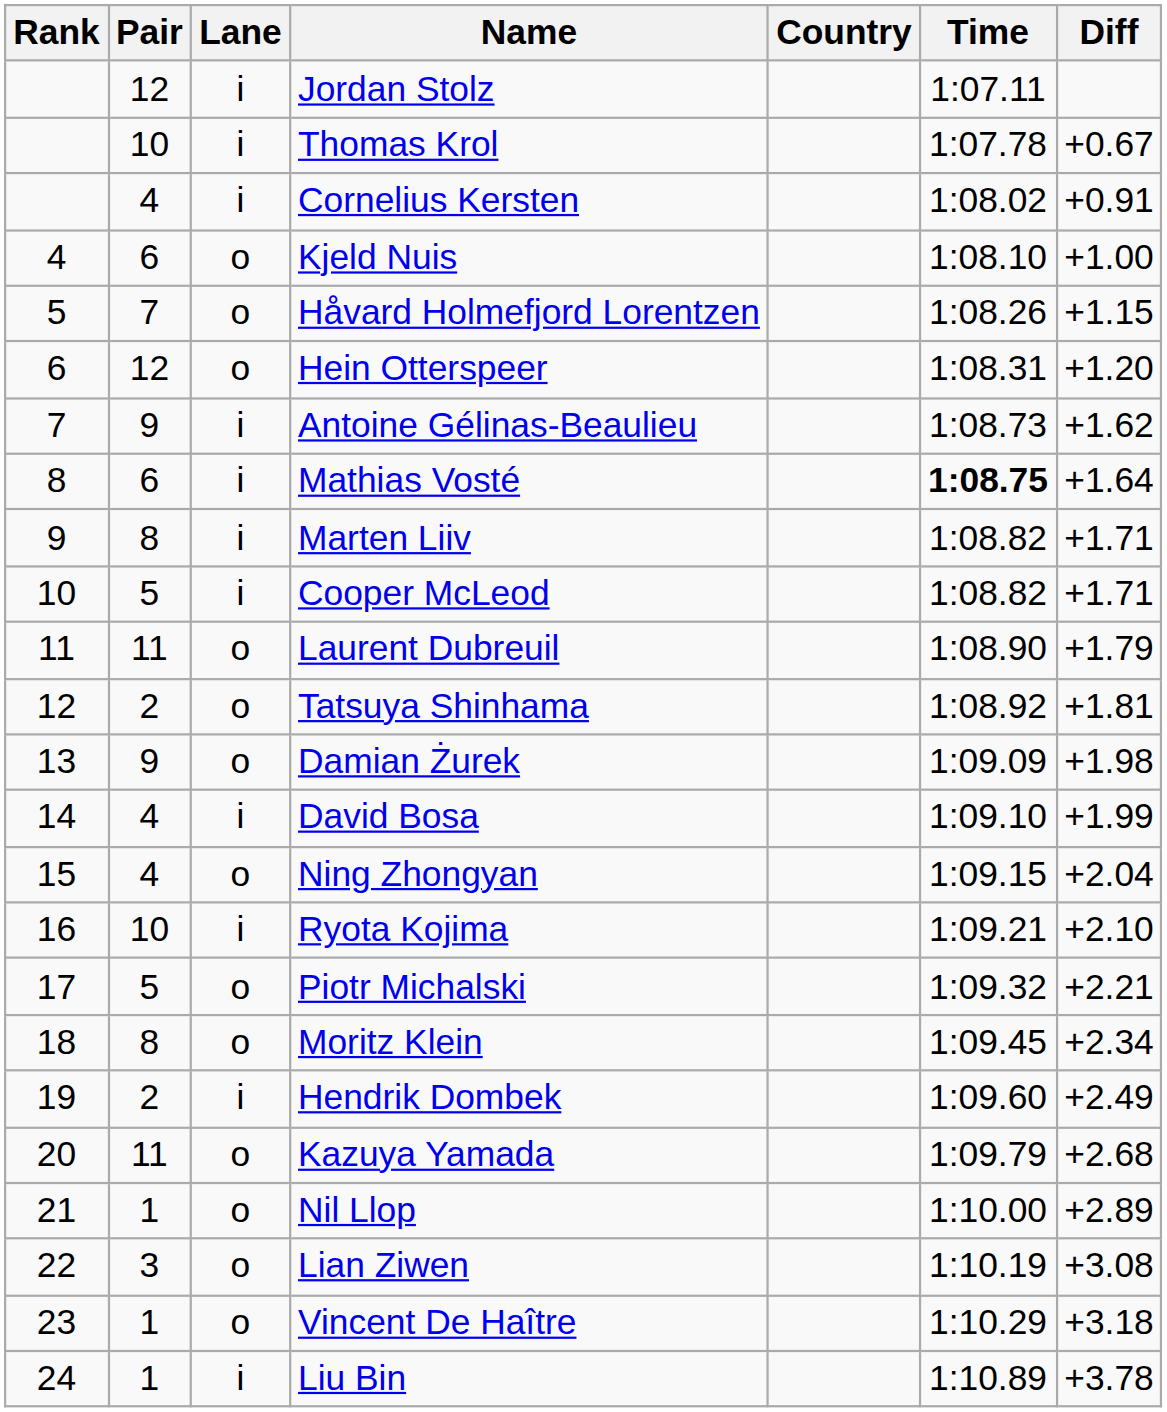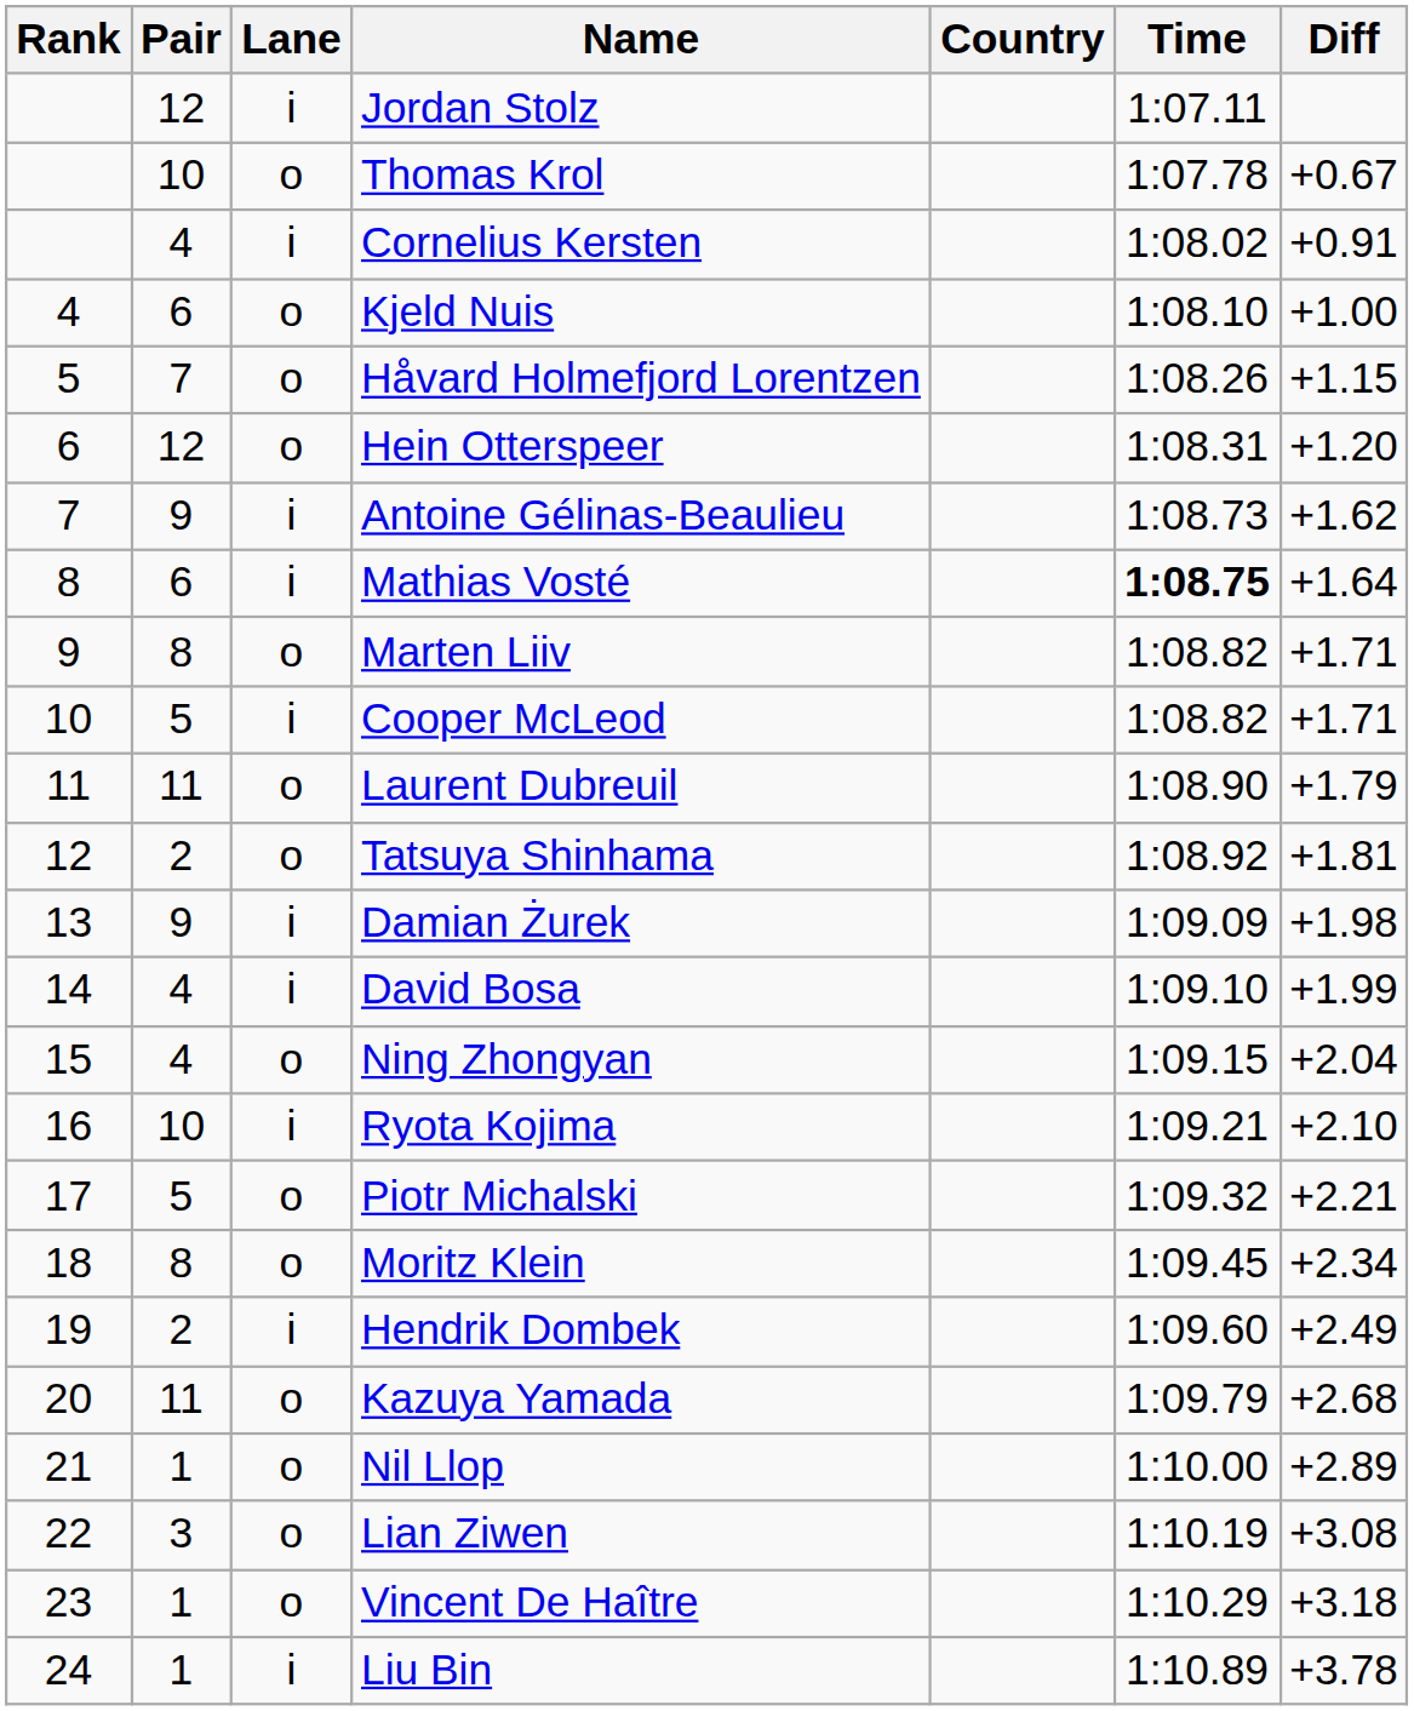 <table class="wikitable sortable" style="text-align:center">
 <tr>
 <th>Rank</th>
 <th>Pair</th>
 <th>Lane</th>
 <th>Name</th>
 <th>Country</th>
 <th>Time</th>
 <th>Diff</th>
 </tr>
 <tr>
 <td></td>
 <td>12</td>
 <td>i</td>
 <td align=left><a href='#'>Jordan Stolz</a></td>
 <td align=left></td>
 <td>1:07.11</td>
 <td></td>
 </tr>
 <tr>
 <td></td>
 <td>10</td>
-<td>i</td>
+<td>o</td>
 <td align=left><a href='#'>Thomas Krol</a></td>
 <td align=left></td>
 <td>1:07.78</td>
 <td>+0.67</td>
 </tr>
 <tr>
 <td></td>
 <td>4</td>
 <td>i</td>
 <td align=left><a href='#'>Cornelius Kersten</a></td>
 <td align=left></td>
 <td>1:08.02</td>
 <td>+0.91</td>
 </tr>
 <tr>
 <td>4</td>
 <td>6</td>
 <td>o</td>
 <td align=left><a href='#'>Kjeld Nuis</a></td>
 <td align=left></td>
 <td>1:08.10</td>
 <td>+1.00</td>
 </tr>
 <tr>
 <td>5</td>
 <td>7</td>
 <td>o</td>
 <td align=left><a href='#'>Håvard Holmefjord Lorentzen</a></td>
 <td align=left></td>
 <td>1:08.26</td>
 <td>+1.15</td>
 </tr>
 <tr>
 <td>6</td>
 <td>12</td>
 <td>o</td>
 <td align=left><a href='#'>Hein Otterspeer</a></td>
 <td align=left></td>
 <td>1:08.31</td>
 <td>+1.20</td>
 </tr>
 <tr>
 <td>7</td>
 <td>9</td>
 <td>i</td>
 <td align=left><a href='#'>Antoine Gélinas-Beaulieu</a></td>
 <td align=left></td>
 <td>1:08.73</td>
 <td>+1.62</td>
 </tr>
 <tr>
 <td>8</td>
 <td>6</td>
 <td>i</td>
 <td align=left><a href='#'>Mathias Vosté</a></td>
 <td align=left></td>
 <td><strong>1:08.75</strong></td>
 <td>+1.64</td>
 </tr>
 <tr>
 <td>9</td>
 <td>8</td>
-<td>i</td>
+<td>o</td>
 <td align=left><a href='#'>Marten Liiv</a></td>
 <td align=left></td>
 <td>1:08.82</td>
 <td>+1.71</td>
 </tr>
 <tr>
 <td>10</td>
 <td>5</td>
 <td>i</td>
 <td align=left><a href='#'>Cooper McLeod</a></td>
 <td align=left></td>
 <td>1:08.82</td>
 <td>+1.71</td>
 </tr>
 <tr>
 <td>11</td>
 <td>11</td>
 <td>o</td>
 <td align=left><a href='#'>Laurent Dubreuil</a></td>
 <td align=left></td>
 <td>1:08.90</td>
 <td>+1.79</td>
 </tr>
 <tr>
 <td>12</td>
 <td>2</td>
 <td>o</td>
 <td align=left><a href='#'>Tatsuya Shinhama</a></td>
 <td align=left></td>
 <td>1:08.92</td>
 <td>+1.81</td>
 </tr>
 <tr>
 <td>13</td>
 <td>9</td>
-<td>o</td>
+<td>i</td>
 <td align=left><a href='#'>Damian Żurek</a></td>
 <td align=left></td>
 <td>1:09.09</td>
 <td>+1.98</td>
 </tr>
 <tr>
 <td>14</td>
 <td>4</td>
 <td>i</td>
 <td align=left><a href='#'>David Bosa</a></td>
 <td align=left></td>
 <td>1:09.10</td>
 <td>+1.99</td>
 </tr>
 <tr>
 <td>15</td>
 <td>4</td>
 <td>o</td>
 <td align=left><a href='#'>Ning Zhongyan</a></td>
 <td align=left></td>
 <td>1:09.15</td>
 <td>+2.04</td>
 </tr>
 <tr>
 <td>16</td>
 <td>10</td>
 <td>i</td>
 <td align=left><a href='#'>Ryota Kojima</a></td>
 <td align=left></td>
 <td>1:09.21</td>
 <td>+2.10</td>
 </tr>
 <tr>
 <td>17</td>
 <td>5</td>
 <td>o</td>
 <td align=left><a href='#'>Piotr Michalski</a></td>
 <td align=left></td>
 <td>1:09.32</td>
 <td>+2.21</td>
 </tr>
 <tr>
 <td>18</td>
 <td>8</td>
 <td>o</td>
 <td align=left><a href='#'>Moritz Klein</a></td>
 <td align=left></td>
 <td>1:09.45</td>
 <td>+2.34</td>
 </tr>
 <tr>
 <td>19</td>
 <td>2</td>
 <td>i</td>
 <td align=left><a href='#'>Hendrik Dombek</a></td>
 <td align=left></td>
 <td>1:09.60</td>
 <td>+2.49</td>
 </tr>
 <tr>
 <td>20</td>
 <td>11</td>
 <td>o</td>
 <td align=left><a href='#'>Kazuya Yamada</a></td>
 <td align=left></td>
 <td>1:09.79</td>
 <td>+2.68</td>
 </tr>
 <tr>
 <td>21</td>
 <td>1</td>
 <td>o</td>
 <td align=left><a href='#'>Nil Llop</a></td>
 <td align=left></td>
 <td>1:10.00</td>
 <td>+2.89</td>
 </tr>
 <tr>
 <td>22</td>
 <td>3</td>
 <td>o</td>
 <td align=left><a href='#'>Lian Ziwen</a></td>
 <td align=left></td>
 <td>1:10.19</td>
 <td>+3.08</td>
 </tr>
 <tr>
 <td>23</td>
 <td>1</td>
 <td>o</td>
 <td align=left><a href='#'>Vincent De Haître</a></td>
 <td align=left></td>
 <td>1:10.29</td>
 <td>+3.18</td>
 </tr>
 <tr>
 <td>24</td>
 <td>1</td>
 <td>i</td>
 <td align=left><a href='#'>Liu Bin</a></td>
 <td align=left></td>
 <td>1:10.89</td>
 <td>+3.78</td>
 </tr>
 </table>
